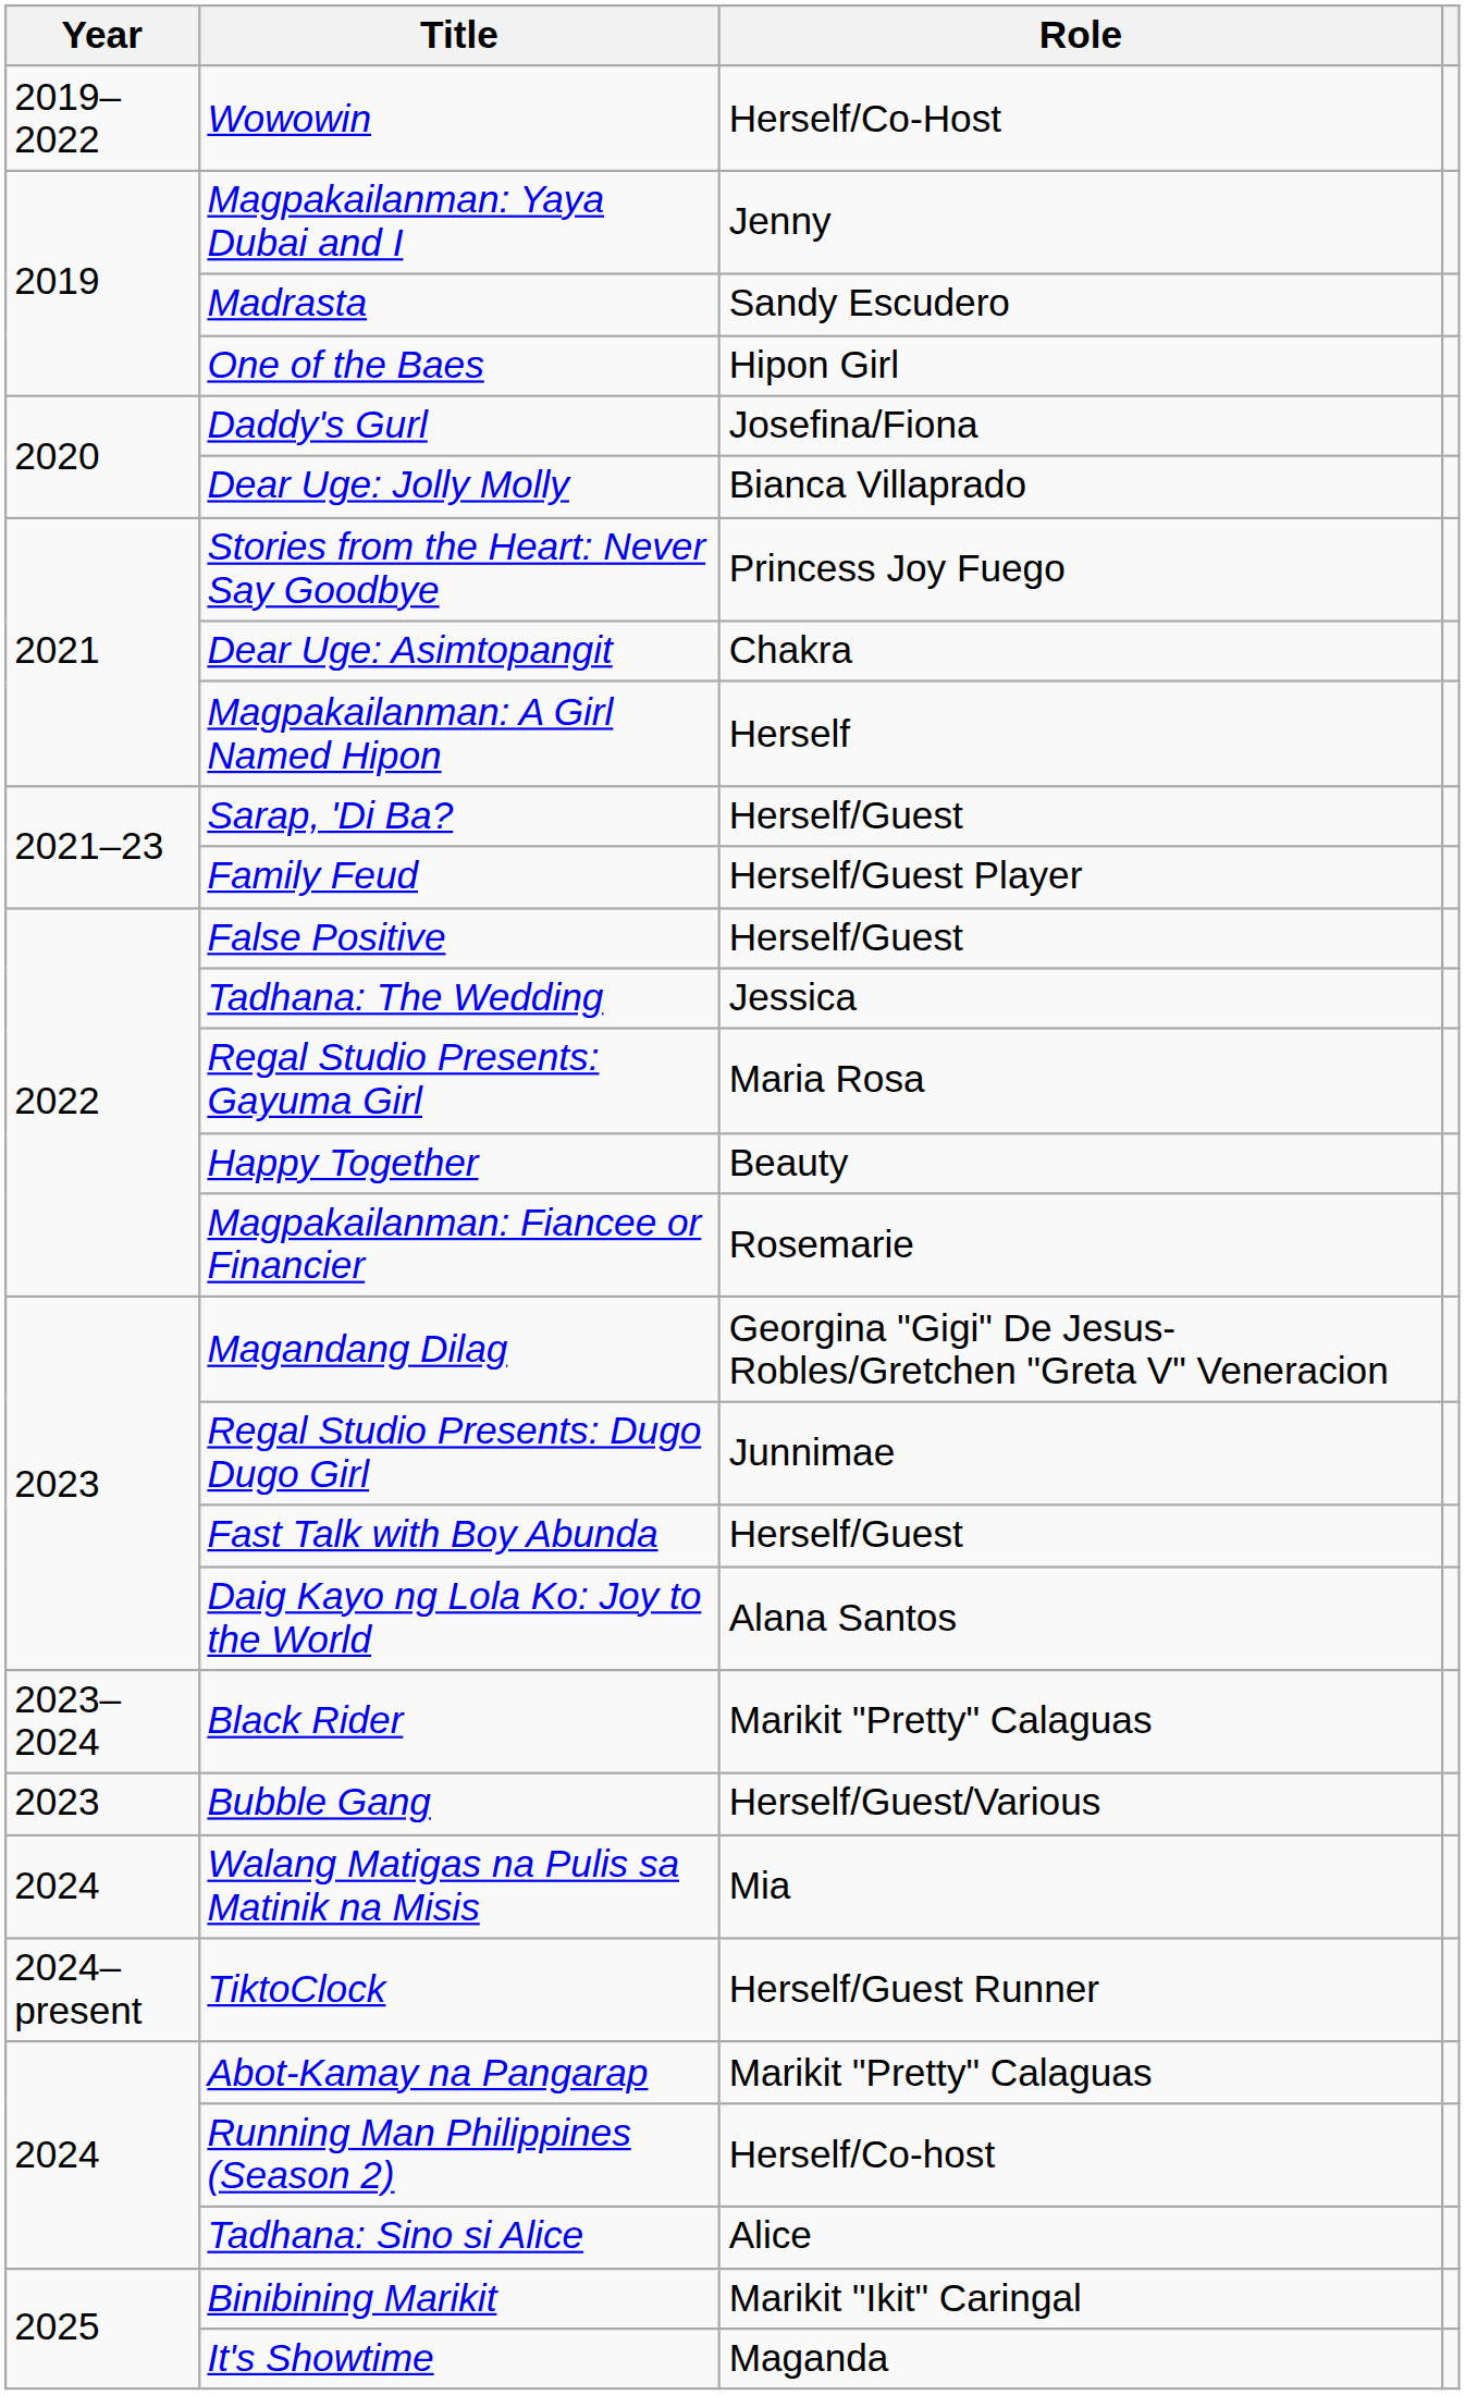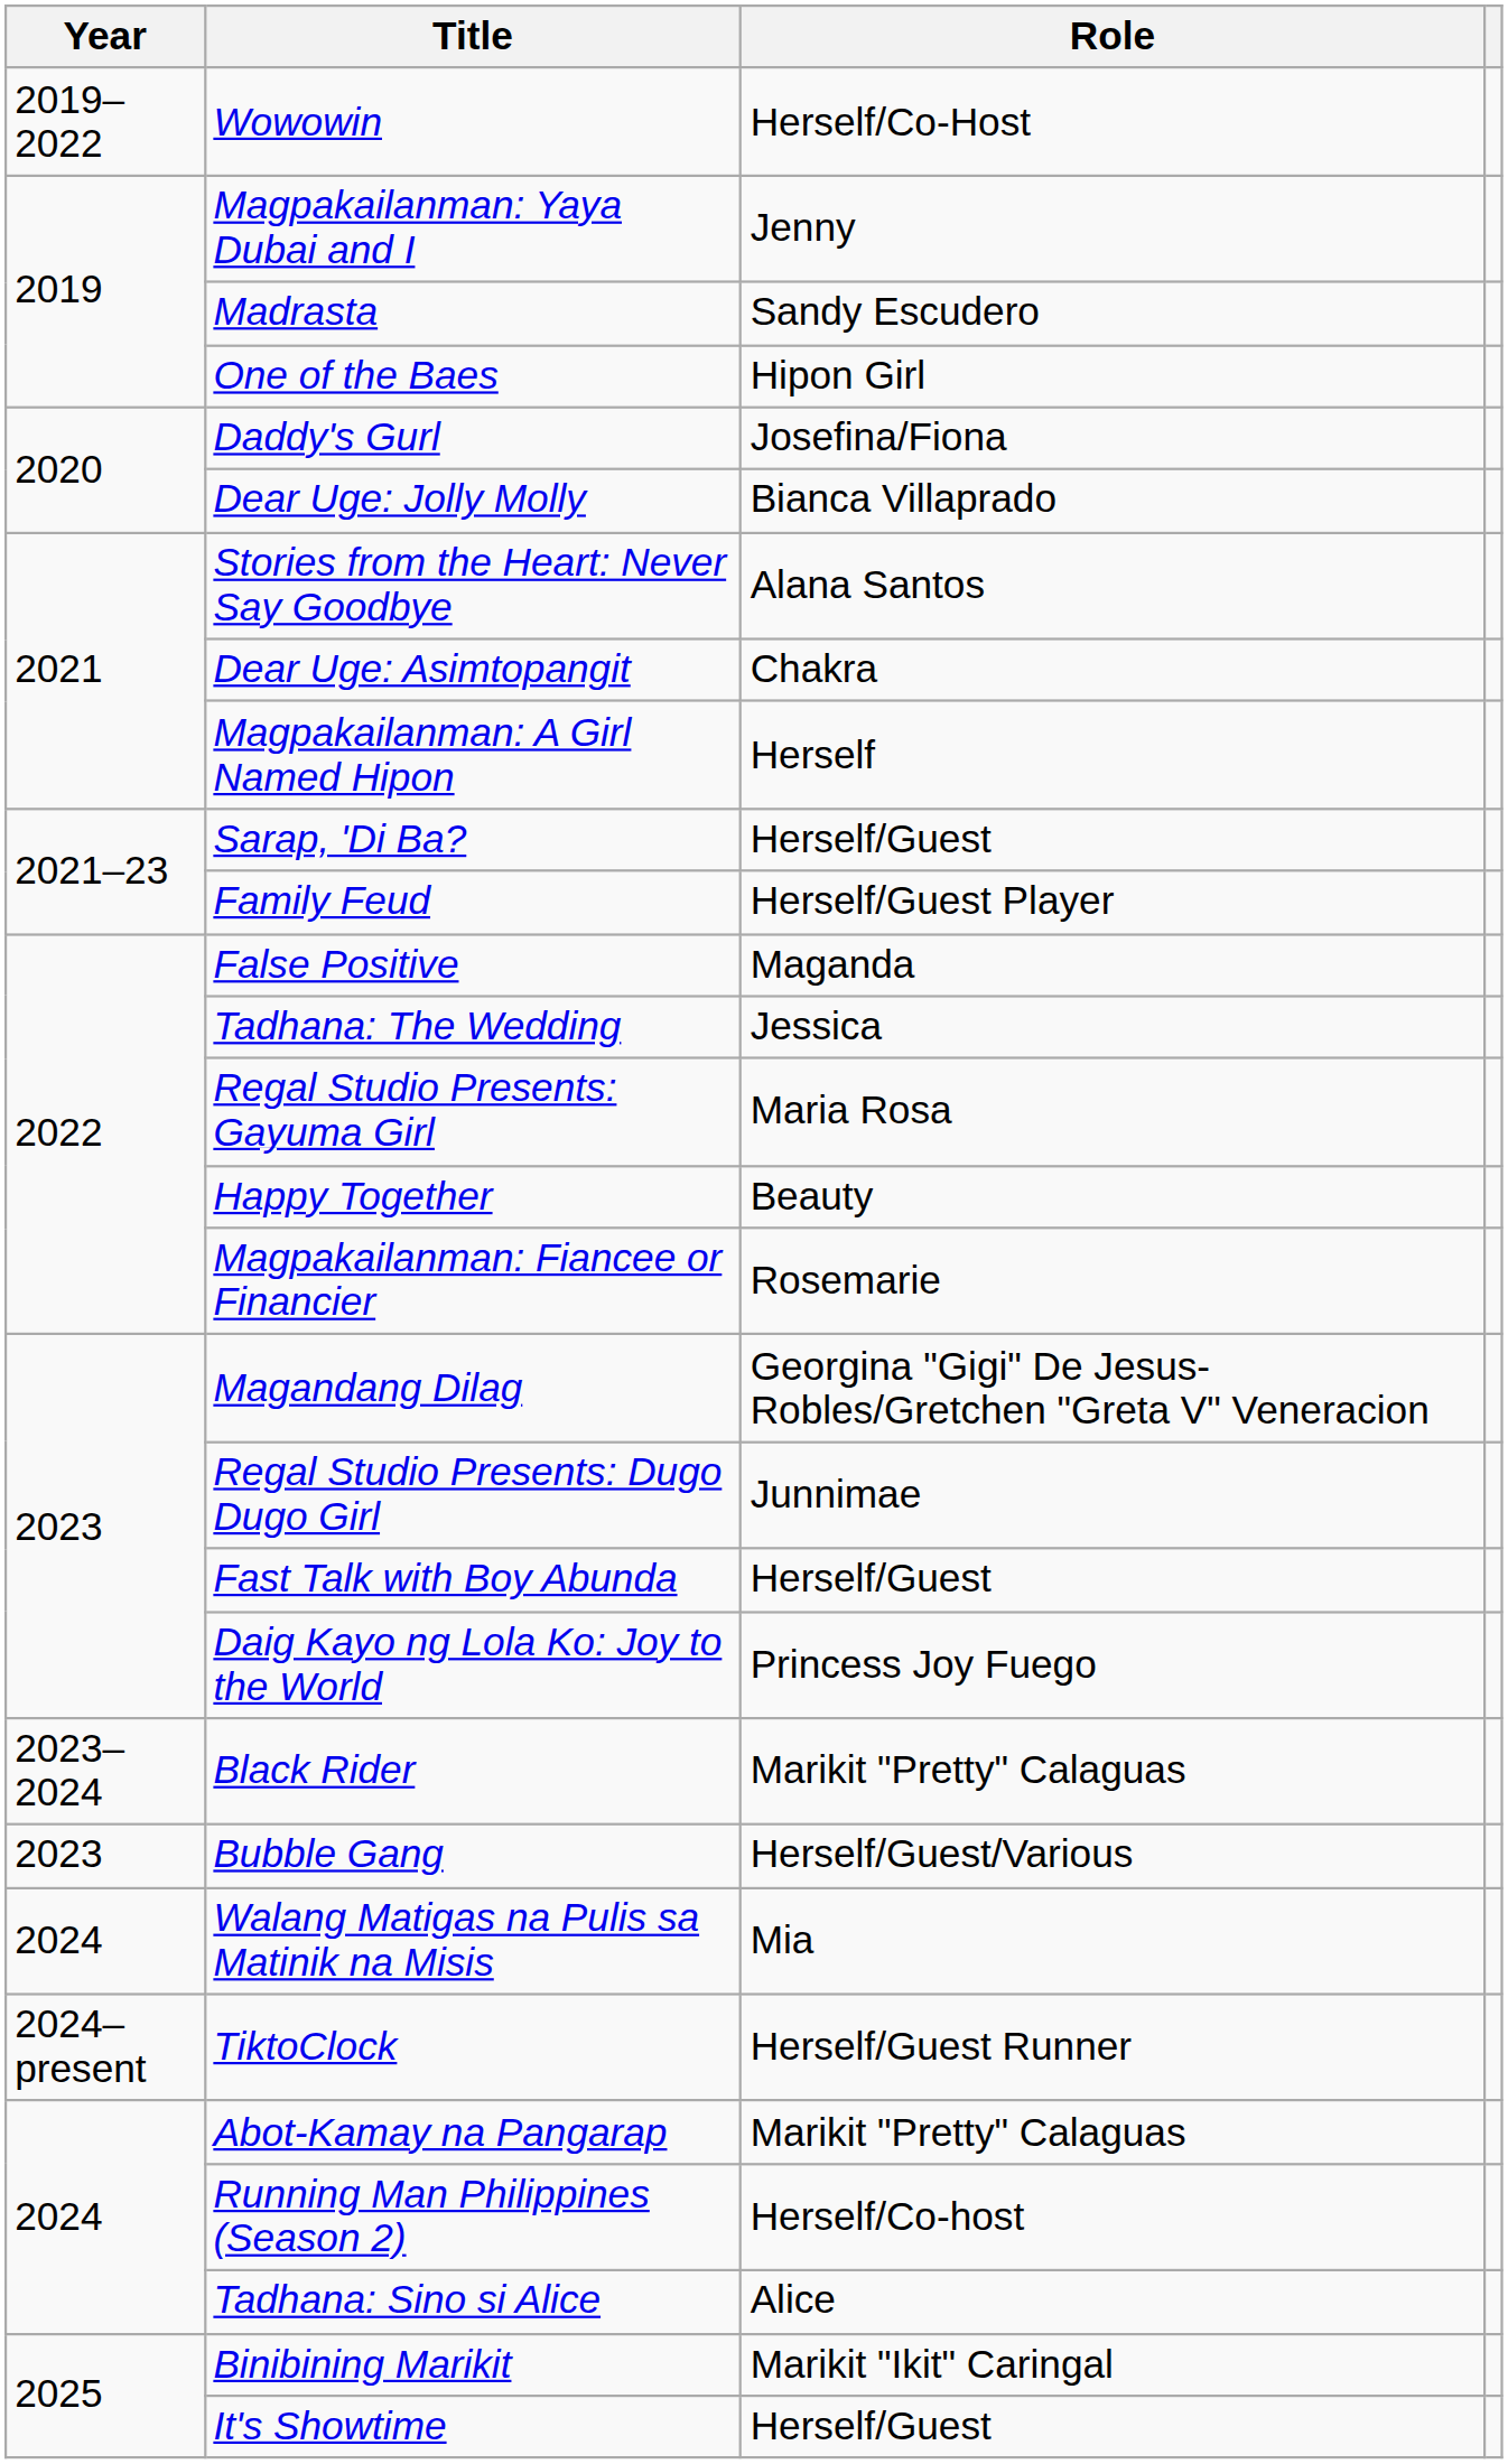 <table class="wikitable sortable">
 <tr>
 <th>Year</th>
 <th>Title</th>
 <th>Role</th>
 <th></th>
 </tr>
 <tr>
 <td>2019–2022</td>
 <td><em><a href='#'>Wowowin</a></em></td>
 <td>Herself/Co-Host</td>
 <td></td>
 </tr>
 <tr>
 <td rowspan=3>2019</td>
 <td><em><a href='#'>Magpakailanman: Yaya Dubai and I</a></em></td>
 <td>Jenny</td>
 <td></td>
 </tr>
 <tr>
 <td><em><a href='#'>Madrasta</a></em></td>
 <td>Sandy Escudero</td>
 <td></td>
 </tr>
 <tr>
 <td><em><a href='#'>One of the Baes</a></em></td>
 <td>Hipon Girl</td>
 <td></td>
 </tr>
 <tr>
 <td rowspan="2">2020</td>
 <td><em><a href='#'>Daddy's Gurl</a></em></td>
 <td>Josefina/Fiona</td>
 <td></td>
 </tr>
 <tr>
 <td><em><a href='#'>Dear Uge: Jolly Molly</a></em></td>
 <td>Bianca Villaprado</td>
 <td></td>
 </tr>
 <tr>
 <td rowspan="3">2021</td>
 <td><em><a href='#'>Stories from the Heart: Never Say Goodbye</a></em></td>
-<td>Princess Joy Fuego</td>
+<td>Alana Santos</td>
 <td></td>
 </tr>
 <tr>
 <td><a href='#'><em>Dear Uge: Asimtopangit</em></a></td>
 <td>Chakra</td>
 <td></td>
 </tr>
 <tr>
 <td><em><a href='#'>Magpakailanman: A Girl Named Hipon</a></em></td>
 <td>Herself</td>
 <td></td>
 </tr>
 <tr>
 <td rowspan="2">2021–23</td>
 <td><em><a href='#'>Sarap, 'Di Ba?</a></em></td>
 <td>Herself/Guest</td>
 <td></td>
 </tr>
 <tr>
 <td><a href='#'><em>Family Feud</em></a></td>
 <td>Herself/Guest Player</td>
 <td></td>
 </tr>
 <tr>
 <td rowspan="5">2022</td>
 <td><em><a href='#'>False Positive</a></em></td>
-<td>Herself/Guest</td>
+<td>Maganda</td>
 <td></td>
 </tr>
 <tr>
 <td><a href='#'><em>Tadhana: The Wedding</em></a></td>
 <td>Jessica</td>
 <td></td>
 </tr>
 <tr>
 <td><a href='#'><em>Regal Studio Presents: Gayuma Girl</em></a></td>
 <td>Maria Rosa</td>
 <td></td>
 </tr>
 <tr>
 <td><a href='#'><em>Happy Together</em></a></td>
 <td>Beauty</td>
 <td></td>
 </tr>
 <tr>
 <td><em><a href='#'>Magpakailanman: Fiancee or Financier</a></em></td>
 <td>Rosemarie</td>
 <td></td>
 </tr>
 <tr>
 <td rowspan="4">2023</td>
 <td><em><a href='#'>Magandang Dilag</a></em></td>
 <td>Georgina "Gigi" De Jesus- Robles/Gretchen "Greta V" Veneracion</td>
 <td></td>
 </tr>
 <tr>
 <td><em><a href='#'>Regal Studio Presents: Dugo Dugo Girl</a></em></td>
 <td>Junnimae</td>
 <td></td>
 </tr>
 <tr>
 <td><em><a href='#'>Fast Talk with Boy Abunda</a></em></td>
 <td>Herself/Guest</td>
 <td></td>
 </tr>
 <tr>
 <td><em><a href='#'>Daig Kayo ng Lola Ko: Joy to the World</a></em></td>
-<td>Alana Santos</td>
+<td>Princess Joy Fuego</td>
 <td></td>
 </tr>
 <tr>
 <td>2023–2024</td>
 <td><em><a href='#'>Black Rider</a></em></td>
 <td>Marikit "Pretty" Calaguas</td>
 <td></td>
 </tr>
 <tr>
 <td>2023</td>
 <td><em><a href='#'>Bubble Gang</a></em></td>
 <td>Herself/Guest/Various</td>
 <td></td>
 </tr>
 <tr>
 <td>2024</td>
 <td><em><a href='#'>Walang Matigas na Pulis sa Matinik na Misis</a></em></td>
 <td>Mia</td>
 <td></td>
 </tr>
 <tr>
 <td>2024–present</td>
 <td><em><a href='#'>TiktoClock</a></em></td>
 <td>Herself/Guest Runner</td>
 <td></td>
 </tr>
 <tr>
 <td rowspan="3">2024</td>
 <td><em><a href='#'>Abot-Kamay na Pangarap</a></em></td>
 <td>Marikit "Pretty" Calaguas</td>
 <td></td>
 </tr>
 <tr>
 <td><a href='#'><em>Running Man Philippines (Season 2)</em></a></td>
 <td>Herself/Co-host</td>
 <td></td>
 </tr>
 <tr>
 <td><em><a href='#'>Tadhana: Sino si Alice</a></em></td>
 <td>Alice</td>
 <td></td>
 </tr>
 <tr>
 <td rowspan="2">2025</td>
 <td><em><a href='#'>Binibining Marikit</a></em></td>
 <td>Marikit "Ikit" Caringal</td>
 <td></td>
 </tr>
 <tr>
 <td><em><a href='#'>It's Showtime</a></em></td>
-<td>Maganda</td>
+<td>Herself/Guest</td>
 <td></td>
 </tr>
 </table>
